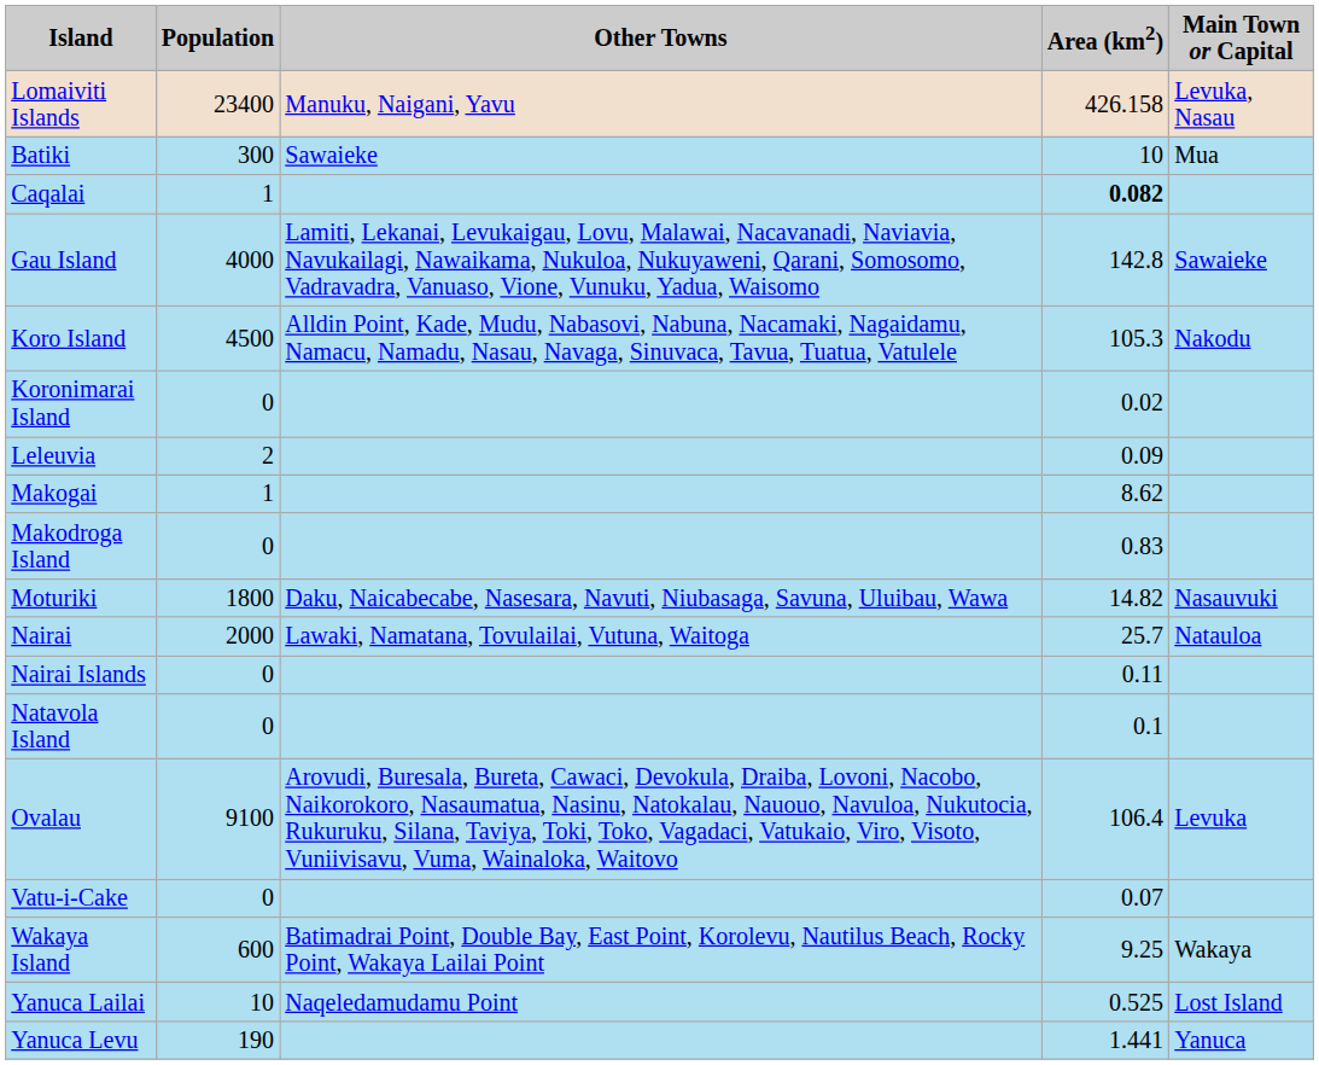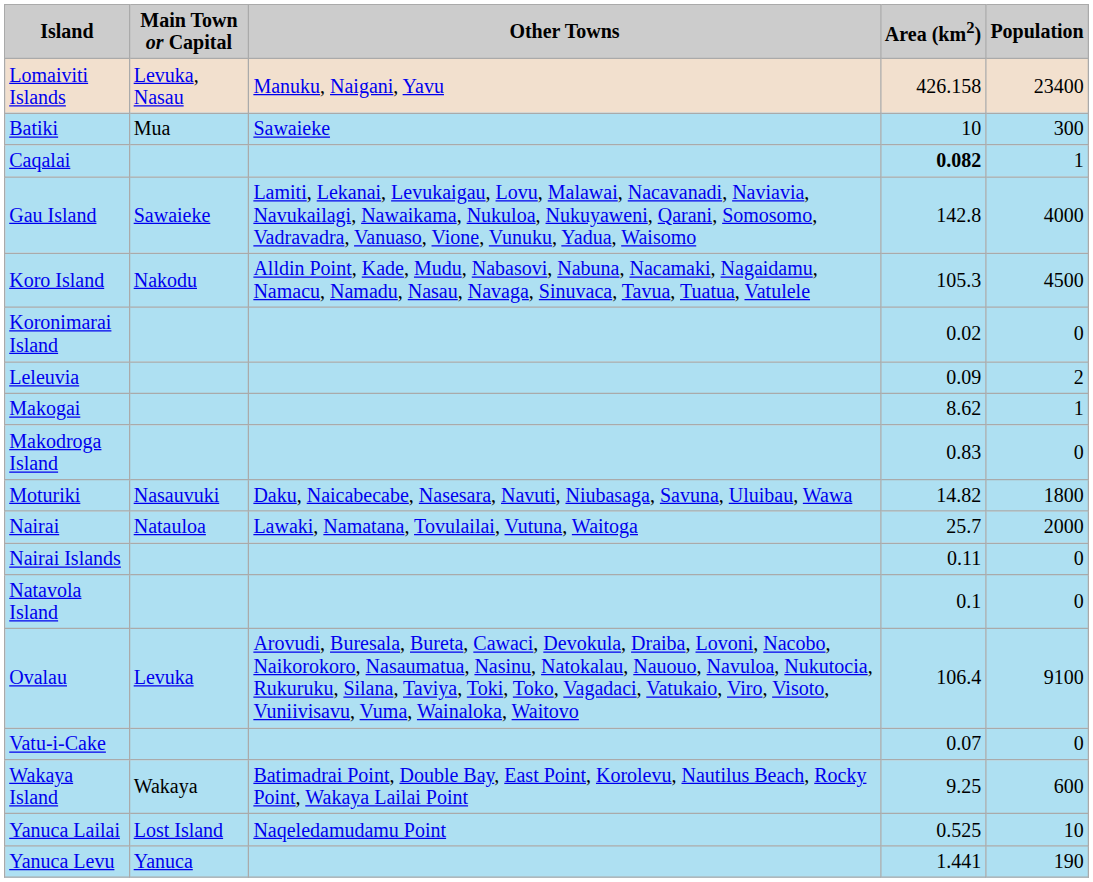 <table class="wikitable sortable">
 <tr>
 <th style="background: #CCC;" class="unsortable">Island</th>
-<th style="background: #CCC;">Population</th>
+<th style="background: #CCC;" class="unsortable">Main Town <em>or</em> Capital</th>
 <th style="background: #CCC;" class="unsortable">Other Towns</th>
 <th style="background: #CCC;">Area (km<sup>2</sup>)</th>
-<th style="background: #CCC;" class="unsortable">Main Town <em>or</em> Capital</th>
+<th style="background: #CCC;">Population</th>
 </tr>
 <tr style="background:#F2E0CE;">
 <td><a href='#'>Lomaiviti Islands</a></td>
-<td align="right">23400</td>
+<td><a href='#'>Levuka</a>, <a href='#'>Nasau</a></td>
 <td><a href='#'>Manuku</a>, <a href='#'>Naigani</a>, <a href='#'>Yavu</a></td>
 <td align="right">426.158</td>
-<td><a href='#'>Levuka</a>, <a href='#'>Nasau</a></td>
+<td align="right">23400</td>
 </tr>
 <tr style="background:#AEE0F2;">
 <td><a href='#'>Batiki</a></td>
-<td align="right">300</td>
+<td>Mua</td>
 <td><a href='#'>Sawaieke</a></td>
 <td align="right">10</td>
-<td>Mua</td>
+<td align="right">300</td>
 </tr>
 <tr style="background:#AEE0F2;">
 <td><a href='#'>Caqalai</a></td>
-<td align="right">1</td>
+<td></td>
 <td></td>
 <td align="right"><strong>0.082</strong></td>
-<td></td>
+<td align="right">1</td>
 </tr>
 <tr style="background:#AEE0F2;">
 <td><a href='#'>Gau Island</a></td>
-<td align="right">4000</td>
+<td><a href='#'>Sawaieke</a></td>
 <td><a href='#'>Lamiti</a>, <a href='#'>Lekanai</a>, <a href='#'>Levukaigau</a>, <a href='#'>Lovu</a>, <a href='#'>Malawai</a>, <a href='#'>Nacavanadi</a>, <a href='#'>Naviavia</a>, <a href='#'>Navukailagi</a>, <a href='#'>Nawaikama</a>, <a href='#'>Nukuloa</a>, <a href='#'>Nukuyaweni</a>, <a href='#'>Qarani</a>, <a href='#'>Somosomo</a>, <a href='#'>Vadravadra</a>, <a href='#'>Vanuaso</a>, <a href='#'>Vione</a>, <a href='#'>Vunuku</a>, <a href='#'>Yadua</a>, <a href='#'>Waisomo</a></td>
 <td align="right">142.8</td>
-<td><a href='#'>Sawaieke</a></td>
+<td align="right">4000</td>
 </tr>
 <tr style="background:#AEE0F2;">
 <td><a href='#'>Koro Island</a></td>
-<td align="right">4500</td>
+<td><a href='#'>Nakodu</a></td>
 <td><a href='#'>Alldin Point</a>, <a href='#'>Kade</a>, <a href='#'>Mudu</a>, <a href='#'>Nabasovi</a>, <a href='#'>Nabuna</a>, <a href='#'>Nacamaki</a>, <a href='#'>Nagaidamu</a>, <a href='#'>Namacu</a>, <a href='#'>Namadu</a>, <a href='#'>Nasau</a>, <a href='#'>Navaga</a>, <a href='#'>Sinuvaca</a>, <a href='#'>Tavua</a>, <a href='#'>Tuatua</a>, <a href='#'>Vatulele</a></td>
 <td align="right">105.3</td>
-<td><a href='#'>Nakodu</a></td>
+<td align="right">4500</td>
 </tr>
 <tr style="background:#AEE0F2;">
 <td><a href='#'>Koronimarai Island</a></td>
-<td align="right">0</td>
+<td></td>
 <td></td>
 <td align="right">0.02</td>
-<td></td>
+<td align="right">0</td>
 </tr>
 <tr style="background:#AEE0F2;">
 <td><a href='#'>Leleuvia</a></td>
-<td align="right">2</td>
+<td></td>
 <td></td>
 <td align="right">0.09</td>
-<td></td>
+<td align="right">2</td>
 </tr>
 <tr style="background:#AEE0F2;">
 <td><a href='#'>Makogai</a></td>
-<td align="right">1</td>
+<td></td>
 <td></td>
 <td align="right">8.62</td>
-<td></td>
+<td align="right">1</td>
 </tr>
 <tr style="background:#AEE0F2;">
 <td><a href='#'>Makodroga Island</a></td>
-<td align="right">0</td>
+<td></td>
 <td></td>
 <td align="right">0.83</td>
-<td></td>
+<td align="right">0</td>
 </tr>
 <tr style="background:#AEE0F2;">
 <td><a href='#'>Moturiki</a></td>
-<td align="right">1800</td>
+<td><a href='#'>Nasauvuki</a></td>
 <td><a href='#'>Daku</a>, <a href='#'>Naicabecabe</a>, <a href='#'>Nasesara</a>, <a href='#'>Navuti</a>, <a href='#'>Niubasaga</a>, <a href='#'>Savuna</a>, <a href='#'>Uluibau</a>, <a href='#'>Wawa</a></td>
 <td align="right">14.82</td>
-<td><a href='#'>Nasauvuki</a></td>
+<td align="right">1800</td>
 </tr>
 <tr style="background:#AEE0F2;">
 <td><a href='#'>Nairai</a></td>
-<td align="right">2000</td>
+<td><a href='#'>Natauloa</a></td>
 <td><a href='#'>Lawaki</a>, <a href='#'>Namatana</a>, <a href='#'>Tovulailai</a>, <a href='#'>Vutuna</a>, <a href='#'>Waitoga</a></td>
 <td align="right">25.7</td>
-<td><a href='#'>Natauloa</a></td>
+<td align="right">2000</td>
 </tr>
 <tr style="background:#AEE0F2;">
 <td><a href='#'>Nairai Islands</a></td>
-<td align="right">0</td>
+<td></td>
 <td></td>
 <td align="right">0.11</td>
-<td></td>
+<td align="right">0</td>
 </tr>
 <tr style="background:#AEE0F2;">
 <td><a href='#'>Natavola Island</a></td>
-<td align="right">0</td>
+<td></td>
 <td></td>
 <td align="right">0.1</td>
-<td></td>
+<td align="right">0</td>
 </tr>
 <tr style="background:#AEE0F2;">
 <td><a href='#'>Ovalau</a></td>
-<td align="right">9100</td>
+<td><a href='#'>Levuka</a></td>
 <td><a href='#'>Arovudi</a>, <a href='#'>Buresala</a>, <a href='#'>Bureta</a>, <a href='#'>Cawaci</a>, <a href='#'>Devokula</a>, <a href='#'>Draiba</a>, <a href='#'>Lovoni</a>, <a href='#'>Nacobo</a>, <a href='#'>Naikorokoro</a>, <a href='#'>Nasaumatua</a>, <a href='#'>Nasinu</a>, <a href='#'>Natokalau</a>, <a href='#'>Nauouo</a>, <a href='#'>Navuloa</a>, <a href='#'>Nukutocia</a>, <a href='#'>Rukuruku</a>, <a href='#'>Silana</a>, <a href='#'>Taviya</a>, <a href='#'>Toki</a>, <a href='#'>Toko</a>, <a href='#'>Vagadaci</a>, <a href='#'>Vatukaio</a>, <a href='#'>Viro</a>, <a href='#'>Visoto</a>, <a href='#'>Vuniivisavu</a>, <a href='#'>Vuma</a>, <a href='#'>Wainaloka</a>, <a href='#'>Waitovo</a></td>
 <td align="right">106.4</td>
-<td><a href='#'>Levuka</a></td>
+<td align="right">9100</td>
 </tr>
 <tr style="background:#AEE0F2;">
 <td><a href='#'>Vatu-i-Cake</a></td>
-<td align="right">0</td>
+<td></td>
 <td></td>
 <td align="right">0.07</td>
-<td></td>
+<td align="right">0</td>
 </tr>
 <tr style="background:#AEE0F2;">
 <td><a href='#'>Wakaya Island</a></td>
-<td align="right">600</td>
+<td>Wakaya</td>
 <td><a href='#'>Batimadrai Point</a>, <a href='#'>Double Bay</a>, <a href='#'>East Point</a>, <a href='#'>Korolevu</a>, <a href='#'>Nautilus Beach</a>, <a href='#'>Rocky Point</a>, <a href='#'>Wakaya Lailai Point</a></td>
 <td align="right">9.25</td>
-<td>Wakaya</td>
+<td align="right">600</td>
 </tr>
 <tr style="background:#AEE0F2;">
 <td><a href='#'>Yanuca Lailai</a></td>
-<td align="right">10</td>
+<td><a href='#'>Lost Island</a></td>
 <td><a href='#'>Naqeledamudamu Point</a></td>
 <td align="right">0.525</td>
-<td><a href='#'>Lost Island</a></td>
+<td align="right">10</td>
 </tr>
 <tr style="background:#AEE0F2;">
 <td><a href='#'>Yanuca Levu</a></td>
-<td align="right">190</td>
+<td><a href='#'>Yanuca</a></td>
 <td></td>
 <td align="right">1.441</td>
-<td><a href='#'>Yanuca</a></td>
+<td align="right">190</td>
 </tr>
 </table>
